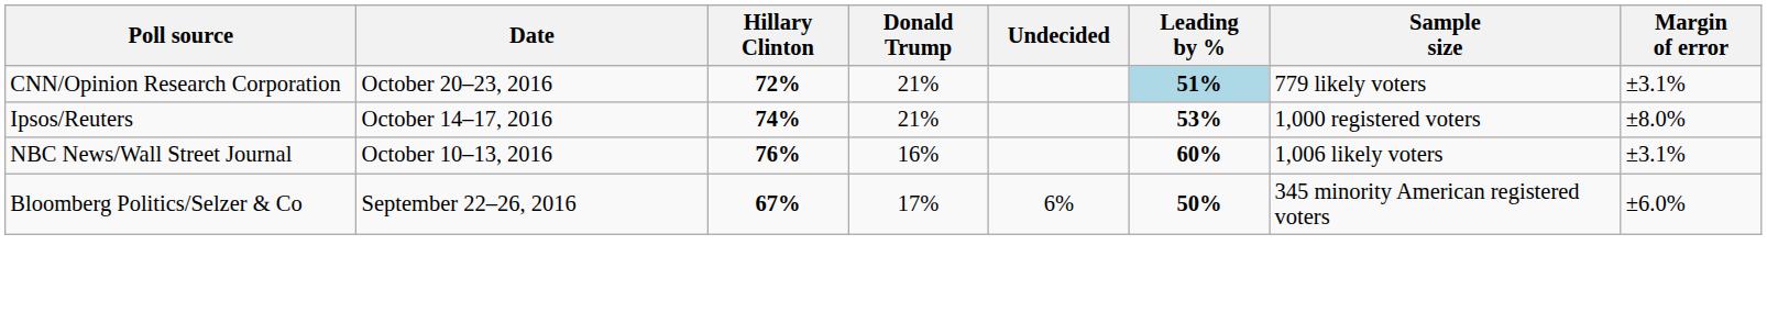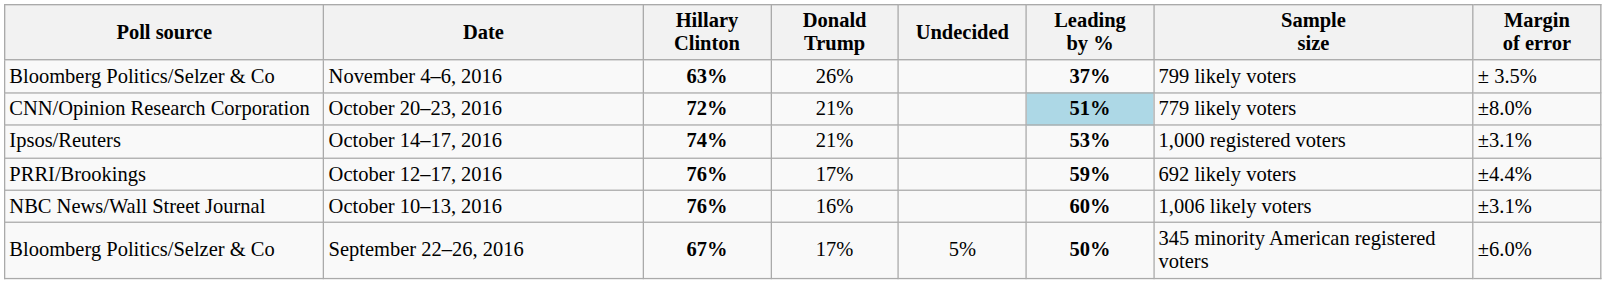 <table class="wikitable sortable">
 <tr style="background:lightgrey;">
 <th width="20%">Poll source</th>
 <th width="20%">Date</th>
 <th width="8%">Hillary Clinton<br><small></small></th>
 <th width="8%">Donald Trump<br><small></small></th>
 <th width="8%">Undecided</th>
 <th width="8%">Leading<br>by %</th>
 <th width="20%">Sample<br>size</th>
 <th width="8%">Margin<br>of error</th>
 </tr>
 <tr>
+<td>Bloomberg Politics/Selzer & Co</td>
+<td>November 4–6, 2016</td>
+<td align="center" ><strong>63%</strong></td>
+<td align="center">26%</td>
+<td align="center"></td>
+<td align="center" ><strong>37%</strong></td>
+<td>799 likely voters</td>
+<td>± 3.5%</td>
+</tr>
+<tr>
 <td>CNN/Opinion Research Corporation</td>
 <td>October 20–23, 2016</td>
 <td align="center" ><strong>72%</strong></td>
 <td align="center">21%</td>
 <td align="center"></td>
 <td align="center"  style="background: lightblue;"><strong>51%</strong></td>
 <td>779 likely voters</td>
-<td>±3.1%</td>
+<td>±8.0%</td>
 </tr>
 <tr>
 <td>Ipsos/Reuters</td>
 <td>October 14–17, 2016</td>
 <td align="center" ><strong>74%</strong></td>
 <td align="center">21%</td>
 <td align="center"></td>
 <td align="center" ><strong>53%</strong></td>
 <td>1,000 registered voters</td>
-<td>±8.0%</td>
+<td>±3.1%</td>
+</tr>
+<tr>
+<td>PRRI/Brookings</td>
+<td>October 12–17, 2016</td>
+<td align="center" ><strong>76%</strong></td>
+<td align="center">17%</td>
+<td align="center"></td>
+<td align="center" ><strong>59%</strong></td>
+<td>692 likely voters</td>
+<td>±4.4%</td>
 </tr>
 <tr>
 <td>NBC News/Wall Street Journal</td>
 <td>October 10–13, 2016</td>
 <td align="center" ><strong>76%</strong></td>
 <td align="center">16%</td>
 <td align="center"></td>
 <td align="center" ><strong>60%</strong></td>
 <td>1,006 likely voters</td>
 <td>±3.1%</td>
 </tr>
 <tr>
 <td>Bloomberg Politics/Selzer & Co</td>
 <td>September 22–26, 2016</td>
 <td align="center" ><strong>67%</strong></td>
 <td align="center">17%</td>
-<td align="center">6%</td>
+<td align="center">5%</td>
 <td align="center" ><strong>50%</strong></td>
 <td>345 minority American registered voters</td>
 <td>±6.0%</td>
 </tr>
 </table>
